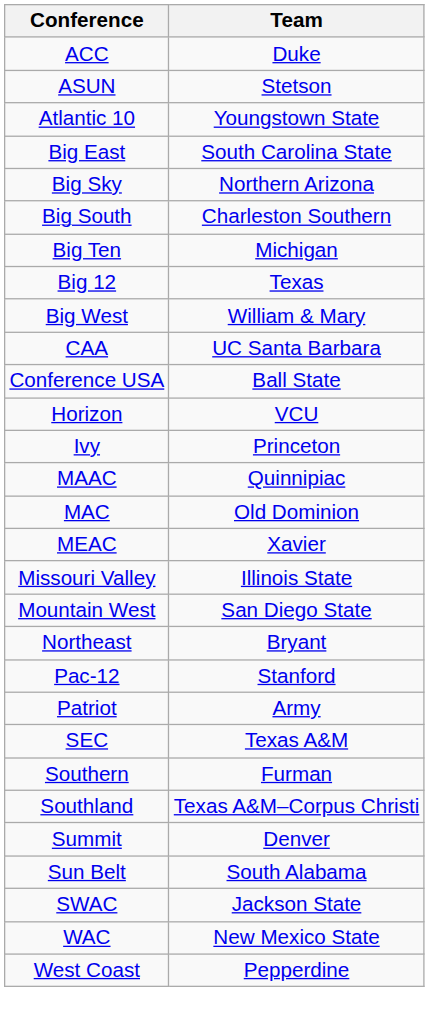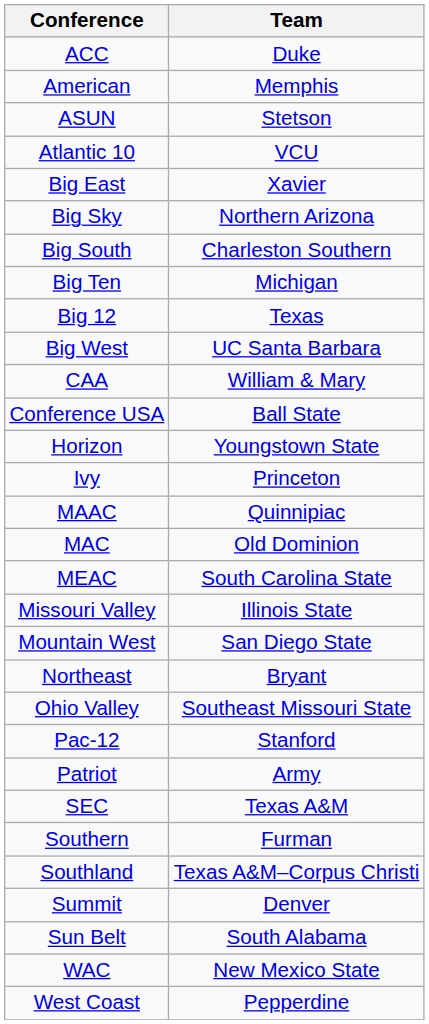 <table class="wikitable sortable" style="text-align:center">
 <tr>
 <th>Conference</th>
 <th>Team</th>
 </tr>
 <tr>
 <td><a href='#'>ACC</a></td>
 <td><a href='#'>Duke</a></td>
 </tr>
 <tr>
+<td><a href='#'>American</a></td>
+<td><a href='#'>Memphis</a></td>
+</tr>
+<tr>
 <td><a href='#'>ASUN</a></td>
 <td><a href='#'>Stetson</a></td>
 </tr>
 <tr>
 <td><a href='#'>Atlantic 10</a></td>
-<td><a href='#'>Youngstown State</a></td>
+<td><a href='#'>VCU</a></td>
 </tr>
 <tr>
 <td><a href='#'>Big East</a></td>
-<td><a href='#'>South Carolina State</a></td>
+<td><a href='#'>Xavier</a></td>
 </tr>
 <tr>
 <td><a href='#'>Big Sky</a></td>
 <td><a href='#'>Northern Arizona</a></td>
 </tr>
 <tr>
 <td><a href='#'>Big South</a></td>
 <td><a href='#'>Charleston Southern</a></td>
 </tr>
 <tr>
 <td><a href='#'>Big Ten</a></td>
 <td><a href='#'>Michigan</a></td>
 </tr>
 <tr>
 <td><a href='#'>Big 12</a></td>
 <td><a href='#'>Texas</a></td>
 </tr>
 <tr>
 <td><a href='#'>Big West</a></td>
-<td><a href='#'>William & Mary</a></td>
+<td><a href='#'>UC Santa Barbara</a></td>
 </tr>
 <tr>
 <td><a href='#'>CAA</a></td>
-<td><a href='#'>UC Santa Barbara</a></td>
+<td><a href='#'>William & Mary</a></td>
 </tr>
 <tr>
 <td><a href='#'>Conference USA</a></td>
 <td><a href='#'>Ball State</a></td>
 </tr>
 <tr>
 <td><a href='#'>Horizon</a></td>
-<td><a href='#'>VCU</a></td>
+<td><a href='#'>Youngstown State</a></td>
 </tr>
 <tr>
 <td><a href='#'>Ivy</a></td>
 <td><a href='#'>Princeton</a></td>
 </tr>
 <tr>
 <td><a href='#'>MAAC</a></td>
 <td><a href='#'>Quinnipiac</a></td>
 </tr>
 <tr>
 <td><a href='#'>MAC</a></td>
 <td><a href='#'>Old Dominion</a></td>
 </tr>
 <tr>
 <td><a href='#'>MEAC</a></td>
-<td><a href='#'>Xavier</a></td>
+<td><a href='#'>South Carolina State</a></td>
 </tr>
 <tr>
 <td><a href='#'>Missouri Valley</a></td>
 <td><a href='#'>Illinois State</a></td>
 </tr>
 <tr>
 <td><a href='#'>Mountain West</a></td>
 <td><a href='#'>San Diego State</a></td>
 </tr>
 <tr>
 <td><a href='#'>Northeast</a></td>
 <td><a href='#'>Bryant</a></td>
+</tr>
+<tr>
+<td><a href='#'>Ohio Valley</a></td>
+<td><a href='#'>Southeast Missouri State</a></td>
 </tr>
 <tr>
 <td><a href='#'>Pac-12</a></td>
 <td><a href='#'>Stanford</a></td>
 </tr>
 <tr>
 <td><a href='#'>Patriot</a></td>
 <td><a href='#'>Army</a></td>
 </tr>
 <tr>
 <td><a href='#'>SEC</a></td>
 <td><a href='#'>Texas A&M</a></td>
 </tr>
 <tr>
 <td><a href='#'>Southern</a></td>
 <td><a href='#'>Furman</a></td>
 </tr>
 <tr>
 <td><a href='#'>Southland</a></td>
 <td><a href='#'>Texas A&M–Corpus Christi</a></td>
 </tr>
 <tr>
 <td><a href='#'>Summit</a></td>
 <td><a href='#'>Denver</a></td>
 </tr>
 <tr>
 <td><a href='#'>Sun Belt</a></td>
 <td><a href='#'>South Alabama</a></td>
 </tr>
 <tr>
-<td><a href='#'>SWAC</a></td>
-<td><a href='#'>Jackson State</a></td>
-</tr>
-<tr>
 <td><a href='#'>WAC</a></td>
 <td><a href='#'>New Mexico State</a></td>
 </tr>
 <tr>
 <td><a href='#'>West Coast</a></td>
 <td><a href='#'>Pepperdine</a></td>
 </tr>
 </table>
